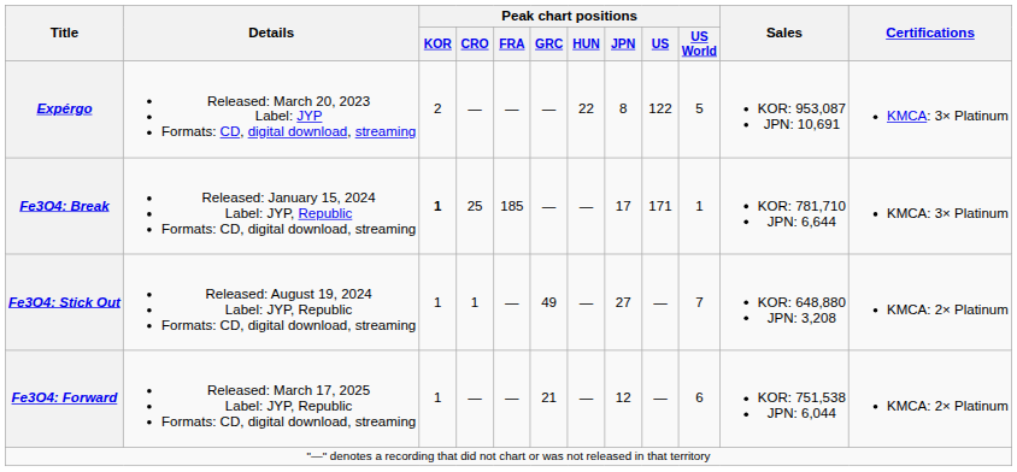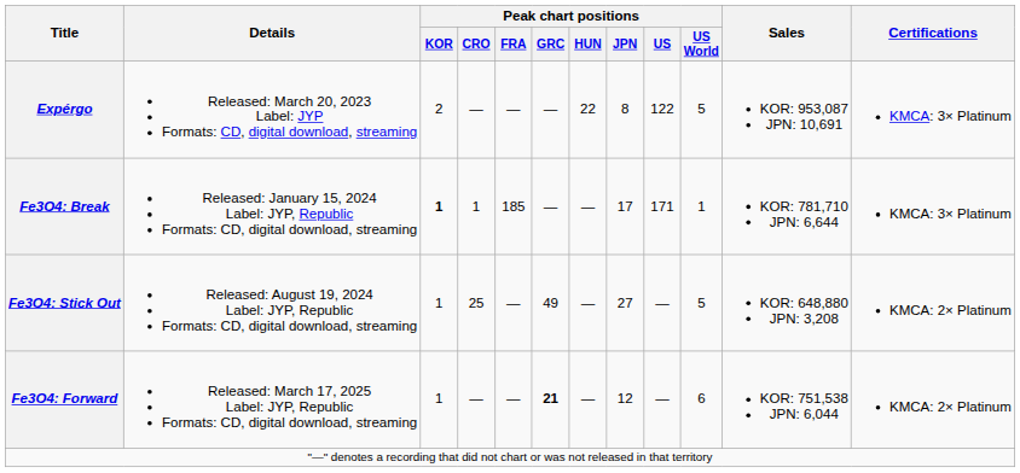 <table class="wikitable plainrowheaders" style="text-align:center">
 <tr>
 <th scope="col" rowspan="2">Title</th>
 <th scope="col" rowspan="2">Details</th>
 <th scope="col" colspan="8">Peak chart positions</th>
 <th scope="col" rowspan="2">Sales</th>
 <th scope="col" rowspan="2"><a href='#'>Certifications</a></th>
 </tr>
 <tr>
 <th scope="col" style="font-size:90%; width:2.5em"><a href='#'>KOR</a><br></th>
 <th scope="col" style="font-size:90%; width:2.5em"><a href='#'>CRO</a><br></th>
 <th scope="col" style="font-size:90%; width:2.5em"><a href='#'>FRA</a><br></th>
 <th scope="col" style="font-size:90%; width:2.5em"><a href='#'>GRC</a><br></th>
 <th scope="col" style="font-size:90%; width:2.5em"><a href='#'>HUN</a><br></th>
 <th scope="col" style="font-size:90%; width:2.5em"><a href='#'>JPN</a><br></th>
 <th scope="col" style="font-size:90%; width:2.5em"><a href='#'>US</a><br></th>
 <th scope="col" style="font-size:90%; width:2.5em"><a href='#'>US<br>World</a><br></th>
 </tr>
 <tr>
 <th scope="row"><em><a href='#'>Expérgo</a></em></th>
 <td><br><ul><li>Released: March 20, 2023</li><li>Label: <a href='#'>JYP</a></li><li>Formats: <a href='#'>CD</a>, <a href='#'>digital download</a>, <a href='#'>streaming</a></li></ul></td>
 <td>2</td>
 <td>—</td>
 <td>—</td>
 <td>—</td>
 <td>22</td>
 <td>8</td>
 <td>122</td>
 <td>5</td>
 <td><br><ul><li>KOR: 953,087</li><li>JPN: 10,691</li></ul></td>
 <td><br><ul><li><a href='#'>KMCA</a>: 3× Platinum</li></ul></td>
 </tr>
 <tr>
 <th scope="row"><em><a href='#'>Fe3O4: Break</a></em></th>
 <td><br><ul><li>Released: January 15, 2024</li><li>Label: JYP, <a href='#'>Republic</a></li><li>Formats: CD, digital download, streaming</li></ul></td>
 <td><strong>1</strong></td>
-<td>25</td>
+<td>1</td>
 <td>185</td>
 <td>—</td>
 <td>—</td>
 <td>17</td>
 <td>171</td>
 <td>1</td>
 <td><br><ul><li>KOR: 781,710</li><li>JPN: 6,644</li></ul></td>
 <td><br><ul><li>KMCA: 3× Platinum</li></ul></td>
 </tr>
 <tr>
 <th scope="row"><em><a href='#'>Fe3O4: Stick Out</a></em></th>
 <td><br><ul><li>Released: August 19, 2024</li><li>Label: JYP, Republic</li><li>Formats: CD, digital download, streaming</li></ul></td>
 <td>1</td>
-<td>1</td>
+<td>25</td>
 <td>—</td>
 <td>49</td>
 <td>—</td>
 <td>27</td>
 <td>—</td>
-<td>7</td>
+<td>5</td>
 <td><br><ul><li>KOR: 648,880</li><li>JPN: 3,208</li></ul></td>
 <td><br><ul><li>KMCA: 2× Platinum</li></ul></td>
 </tr>
 <tr>
 <th scope="row"><em><a href='#'>Fe3O4: Forward</a></em></th>
 <td><br><ul><li>Released: March 17, 2025</li><li>Label: JYP, Republic</li><li>Formats: CD, digital download, streaming</li></ul></td>
 <td>1</td>
 <td>—</td>
 <td>—</td>
-<td>21</td>
+<td><strong>21</strong></td>
 <td>—</td>
 <td>12</td>
 <td>—</td>
 <td>6</td>
 <td><br><ul><li>KOR: 751,538</li><li>JPN: 6,044</li></ul></td>
 <td><br><ul><li>KMCA: 2× Platinum</li></ul></td>
 </tr>
 <tr>
 <td colspan="12" style="font-size:85%">"—" denotes a recording that did not chart or was not released in that territory</td>
 </tr>
 </table>
